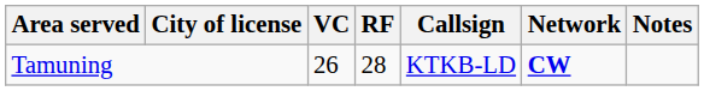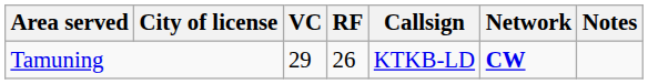 <table class="sortable wikitable" style="margin: 1em 1em 1em 0; background: #f9f9f9;">
 <tr>
 <th>Area served</th>
 <th>City of license</th>
 <th>VC</th>
 <th>RF</th>
 <th>Callsign</th>
 <th>Network</th>
 <th class="unsortable">Notes</th>
 </tr>
 <tr style="vertical-align: top; text-align: left;">
 <td colspan="2"><a href='#'>Tamuning</a></td>
+<td>29</td>
 <td>26</td>
-<td>28</td>
 <td><a href='#'>KTKB-LD</a></td>
 <td><strong><a href='#'>CW</a></strong></td>
 <td></td>
 </tr>
 </table>
